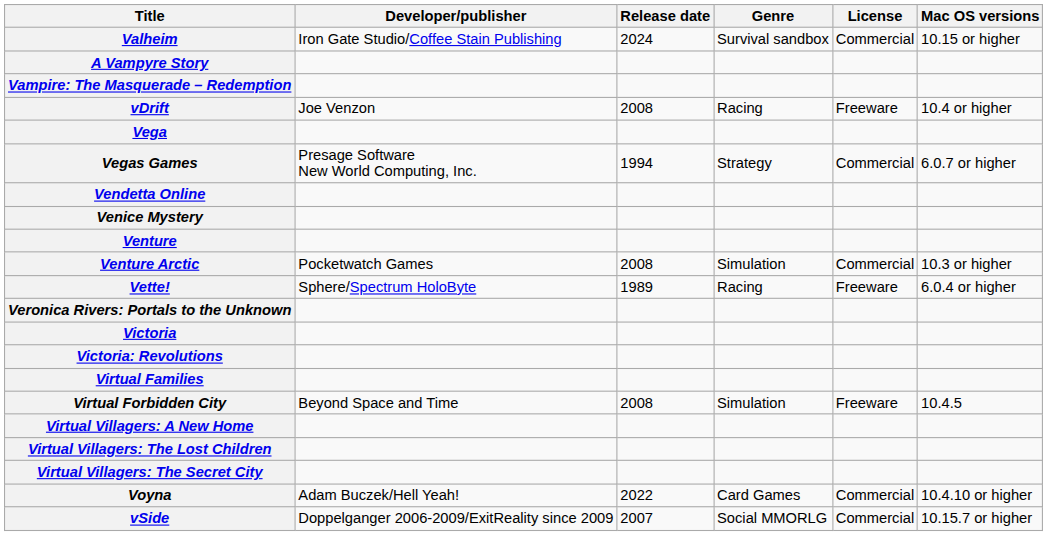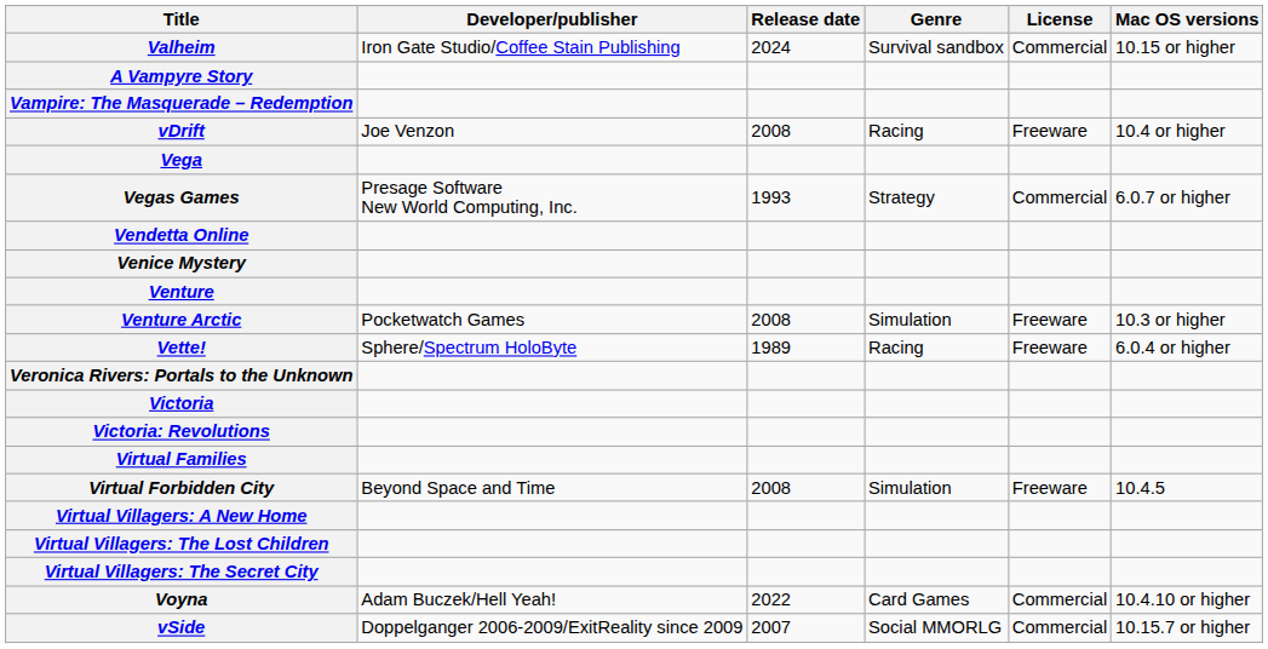 <table class="wikitable sortable" style="font-size: 85%; text-align: left;">
 <tr style="background: #ececec">
 <th>Title</th>
 <th>Developer/publisher</th>
 <th>Release date</th>
 <th>Genre</th>
 <th>License</th>
 <th>Mac OS versions</th>
 </tr>
 <tr>
 <th><em><a href='#'>Valheim</a></em></th>
 <td>Iron Gate Studio/<a href='#'>Coffee Stain Publishing</a></td>
 <td>2024</td>
 <td>Survival sandbox</td>
 <td>Commercial</td>
 <td>10.15 or higher</td>
 </tr>
 <tr>
 <th><em><a href='#'>A Vampyre Story</a></em></th>
 <td></td>
 <td></td>
 <td></td>
 <td></td>
 <td></td>
 </tr>
 <tr>
 <th><em><a href='#'>Vampire: The Masquerade – Redemption</a></em></th>
 <td></td>
 <td></td>
 <td></td>
 <td></td>
 <td></td>
 </tr>
 <tr>
 <th><em><a href='#'>vDrift</a></em></th>
 <td>Joe Venzon</td>
 <td>2008</td>
 <td>Racing</td>
 <td>Freeware</td>
 <td>10.4 or higher</td>
 </tr>
 <tr>
 <th><em><a href='#'>Vega</a></em></th>
 <td></td>
 <td></td>
 <td></td>
 <td></td>
 <td></td>
 </tr>
 <tr>
 <th><em>Vegas Games</em></th>
 <td>Presage Software<br>New World Computing, Inc.</td>
-<td>1994</td>
+<td>1993</td>
 <td>Strategy</td>
 <td>Commercial</td>
 <td>6.0.7 or higher</td>
 </tr>
 <tr>
 <th><em><a href='#'>Vendetta Online</a></em></th>
 <td></td>
 <td></td>
 <td></td>
 <td></td>
 <td></td>
 </tr>
 <tr>
 <th><em>Venice Mystery</em></th>
 <td></td>
 <td></td>
 <td></td>
 <td></td>
 <td></td>
 </tr>
 <tr>
 <th><em><a href='#'>Venture</a></em></th>
 <td></td>
 <td></td>
 <td></td>
 <td></td>
 <td></td>
 </tr>
 <tr>
 <th><em><a href='#'>Venture Arctic</a></em></th>
 <td>Pocketwatch Games</td>
 <td>2008</td>
 <td>Simulation</td>
-<td>Commercial</td>
+<td>Freeware</td>
 <td>10.3 or higher</td>
 </tr>
 <tr>
 <th><em><a href='#'>Vette!</a></em></th>
 <td>Sphere/<a href='#'>Spectrum HoloByte</a></td>
 <td>1989</td>
 <td>Racing</td>
 <td>Freeware</td>
 <td>6.0.4 or higher</td>
 </tr>
 <tr>
 <th><em>Veronica Rivers: Portals to the Unknown</em></th>
 <td></td>
 <td></td>
 <td></td>
 <td></td>
 <td></td>
 </tr>
 <tr>
 <th><em><a href='#'>Victoria</a></em></th>
 <td></td>
 <td></td>
 <td></td>
 <td></td>
 <td></td>
 </tr>
 <tr>
 <th><em><a href='#'>Victoria: Revolutions</a></em></th>
 <td></td>
 <td></td>
 <td></td>
 <td></td>
 <td></td>
 </tr>
 <tr>
 <th><em><a href='#'>Virtual Families</a></em></th>
 <td></td>
 <td></td>
 <td></td>
 <td></td>
 <td></td>
 </tr>
 <tr>
 <th><em>Virtual Forbidden City</em></th>
 <td>Beyond Space and Time</td>
 <td>2008</td>
 <td>Simulation</td>
 <td>Freeware</td>
 <td>10.4.5</td>
 </tr>
 <tr>
 <th><em><a href='#'>Virtual Villagers: A New Home</a></em></th>
 <td></td>
 <td></td>
 <td></td>
 <td></td>
 <td></td>
 </tr>
 <tr>
 <th><em><a href='#'>Virtual Villagers: The Lost Children</a></em></th>
 <td></td>
 <td></td>
 <td></td>
 <td></td>
 <td></td>
 </tr>
 <tr>
 <th><em><a href='#'>Virtual Villagers: The Secret City</a></em></th>
 <td></td>
 <td></td>
 <td></td>
 <td></td>
 <td></td>
 </tr>
 <tr>
 <th><em>Voyna</em></th>
 <td>Adam Buczek/Hell Yeah!</td>
 <td>2022</td>
 <td>Card Games</td>
 <td>Commercial</td>
 <td>10.4.10 or higher</td>
 </tr>
 <tr>
 <th><em><a href='#'>vSide</a></em></th>
 <td>Doppelganger 2006-2009/ExitReality since 2009</td>
 <td>2007</td>
 <td>Social MMORLG</td>
 <td>Commercial</td>
 <td>10.15.7 or higher</td>
 </tr>
 </table>
